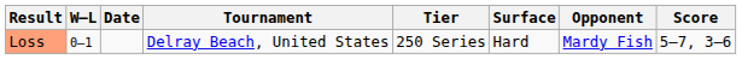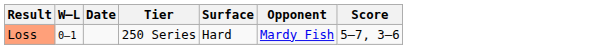 <table class="sortable wikitable">
 <tr>
 <th>Result</th>
 <th class="unsortable">W–L</th>
 <th>Date</th>
-<th>Tournament</th>
 <th>Tier</th>
 <th>Surface</th>
 <th>Opponent</th>
 <th class="unsortable">Score</th>
 </tr>
 <tr>
 <td style="background:#ffa07a;">Loss</td>
 <td><small>0–1</small></td>
 <td><a href='#'></a></td>
-<td><a href='#'>Delray Beach</a>, United States</td>
 <td>250 Series</td>
 <td>Hard</td>
 <td> <a href='#'>Mardy Fish</a></td>
 <td>5–7, 3–6</td>
 </tr>
 </table>
